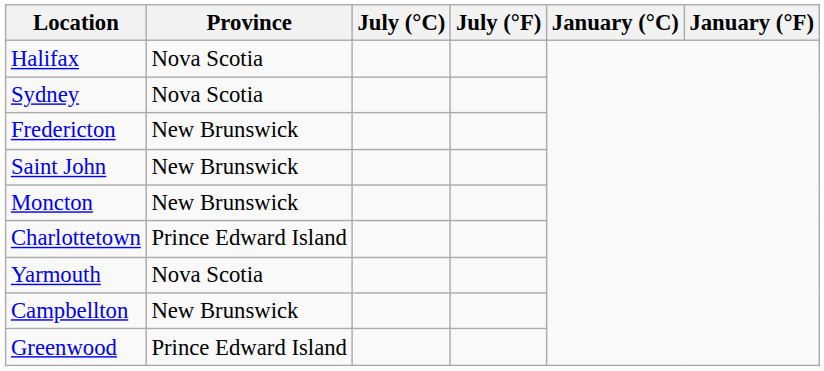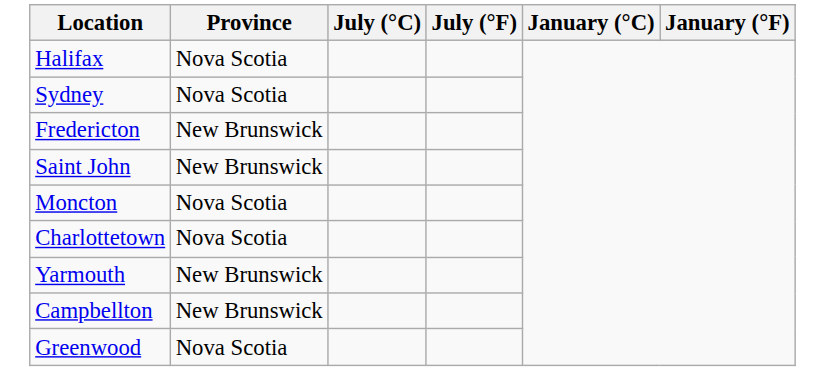 <table class="wikitable sortable" style="margin:auto;">
 <tr>
 <th>Location</th>
 <th>Province</th>
 <th>July (°C)</th>
 <th>July (°F)</th>
 <th>January (°C)</th>
 <th>January (°F)</th>
 </tr>
 <tr>
 <td><a href='#'>Halifax</a></td>
 <td>Nova Scotia</td>
 <td></td>
 <td></td>
 </tr>
 <tr>
 <td><a href='#'>Sydney</a></td>
 <td>Nova Scotia</td>
 <td></td>
 <td></td>
 </tr>
 <tr>
 <td><a href='#'>Fredericton</a></td>
 <td>New Brunswick</td>
 <td></td>
 <td></td>
 </tr>
 <tr>
 <td><a href='#'>Saint John</a></td>
 <td>New Brunswick</td>
 <td></td>
 <td></td>
 </tr>
 <tr>
 <td><a href='#'>Moncton</a></td>
-<td>New Brunswick</td>
+<td>Nova Scotia</td>
 <td></td>
 <td></td>
 </tr>
 <tr>
 <td><a href='#'>Charlottetown</a></td>
-<td>Prince Edward Island</td>
+<td>Nova Scotia</td>
 <td></td>
 <td></td>
 </tr>
 <tr>
 <td><a href='#'>Yarmouth</a></td>
-<td>Nova Scotia</td>
+<td>New Brunswick</td>
 <td></td>
 <td></td>
 </tr>
 <tr>
 <td><a href='#'>Campbellton</a></td>
 <td>New Brunswick</td>
 <td></td>
 <td></td>
 </tr>
 <tr>
 <td><a href='#'> Greenwood</a></td>
-<td>Prince Edward Island</td>
+<td>Nova Scotia</td>
 <td></td>
 <td></td>
 </tr>
 </table>
